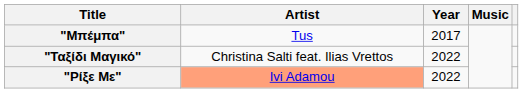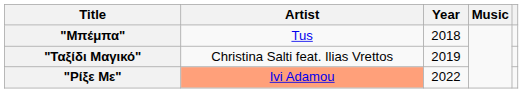 <table class="wikitable plainrowheaders" style="text-align:center;">
 <tr>
 <th scope="col" style="width:13em;">Title</th>
 <th scope="col" style="width:18em;">Artist</th>
 <th scope="col" style="width:3em;">Year</th>
 <th scope="col">Music</th>
 <th scope="col"></th>
 </tr>
 <tr>
 <th scope="row">"Μπέμπα"</th>
 <td><a href='#'>Tus</a></td>
-<td>2017</td>
+<td>2018</td>
 <td rowspan="3"></td>
 <td></td>
 </tr>
 <tr>
 <th scope="row">"Ταξίδι Μαγικό"</th>
 <td>Christina Salti feat. Ilias Vrettos</td>
-<td>2022</td>
+<td>2019</td>
 <td></td>
 </tr>
 <tr>
 <th scope="row">"Ρίξε Με"</th>
 <td style="background: lightsalmon;"><a href='#'>Ivi Adamou</a></td>
 <td>2022</td>
 <td></td>
 </tr>
 </table>
